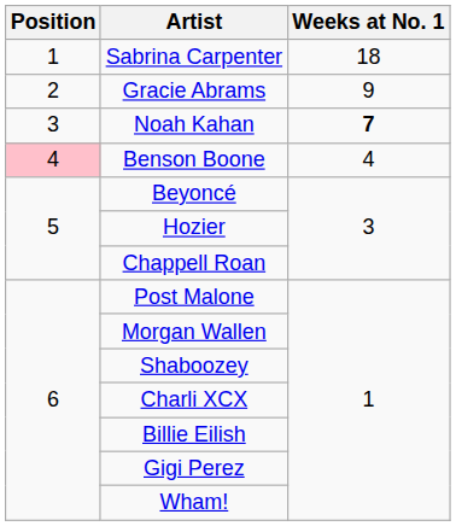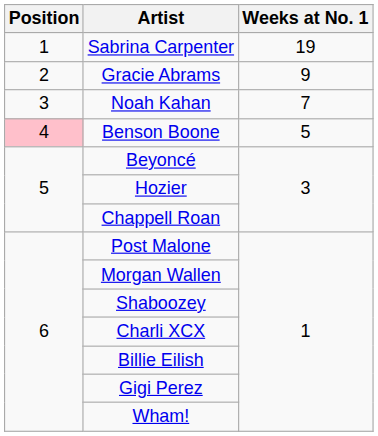 <table class="wikitable">
 <tr>
 <th style="text-align: center;">Position</th>
 <th style="text-align: center;">Artist</th>
 <th style="text-align: center;">Weeks at No. 1</th>
 </tr>
 <tr>
 <td style="text-align: center;">1</td>
 <td style="text-align: center;"><a href='#'>Sabrina Carpenter</a></td>
-<td style="text-align: center;">18</td>
+<td style="text-align: center;">19</td>
 </tr>
 <tr>
 <td style="text-align: center;">2</td>
 <td style="text-align: center;"><a href='#'>Gracie Abrams</a></td>
 <td style="text-align: center;">9</td>
 </tr>
 <tr>
 <td style="text-align: center;">3</td>
 <td style="text-align: center;"><a href='#'>Noah Kahan</a></td>
-<td style="text-align: center;"><strong>7</strong></td>
+<td style="text-align: center;">7</td>
 </tr>
 <tr>
 <td style="background: pink; text-align: center;">4</td>
 <td style="text-align: center;"><a href='#'>Benson Boone</a></td>
-<td style="text-align: center;">4</td>
+<td style="text-align: center;">5</td>
 </tr>
 <tr>
 <td align="center" rowspan="3">5</td>
 <td style="text-align: center;"><a href='#'>Beyoncé</a></td>
 <td align="center" rowspan="3">3</td>
 </tr>
 <tr>
 <td style="text-align: center;"><a href='#'>Hozier</a></td>
 </tr>
 <tr>
 <td style="text-align: center;"><a href='#'>Chappell Roan</a></td>
 </tr>
 <tr>
 <td align="center" rowspan="7">6</td>
 <td style="text-align: center;"><a href='#'>Post Malone</a></td>
 <td align="center" rowspan="7">1</td>
 </tr>
 <tr>
 <td style="text-align: center;"><a href='#'>Morgan Wallen</a></td>
 </tr>
 <tr>
 <td style="text-align: center;"><a href='#'>Shaboozey</a></td>
 </tr>
 <tr>
 <td style="text-align: center;"><a href='#'>Charli XCX</a></td>
 </tr>
 <tr>
 <td style="text-align: center;"><a href='#'>Billie Eilish</a></td>
 </tr>
 <tr>
 <td style="text-align: center;"><a href='#'>Gigi Perez</a></td>
 </tr>
 <tr>
 <td style="text-align: center;"><a href='#'>Wham!</a></td>
 </tr>
 </table>
